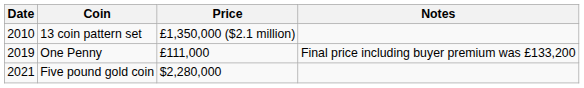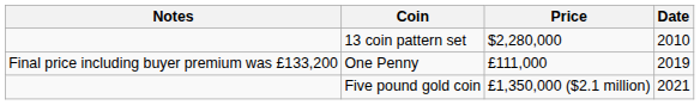 <table class="wikitable">
 <tr>
-<th>Date</th>
+<th>Notes</th>
 <th>Coin</th>
 <th>Price</th>
-<th>Notes</th>
+<th>Date</th>
 </tr>
 <tr>
+<td></td>
+<td>13 coin pattern set</td>
+<td>$2,280,000</td>
 <td>2010</td>
-<td>13 coin pattern set</td>
-<td>£1,350,000 ($2.1 million)</td>
-<td></td>
 </tr>
 <tr>
-<td>2019</td>
+<td>Final price including buyer premium was £133,200</td>
 <td>One Penny</td>
 <td>£111,000</td>
-<td>Final price including buyer premium was £133,200</td>
+<td>2019</td>
 </tr>
 <tr>
+<td></td>
+<td>Five pound gold coin</td>
+<td>£1,350,000 ($2.1 million)</td>
 <td>2021</td>
-<td>Five pound gold coin</td>
-<td>$2,280,000</td>
-<td></td>
 </tr>
 </table>
